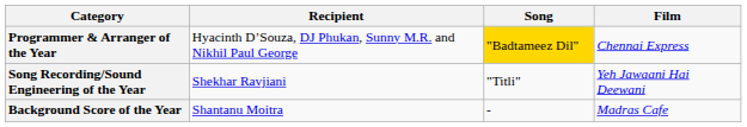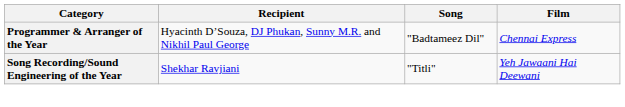 <table class="wikitable">
 <tr>
 <th scope="col" width=25%>Category</th>
 <th scope="col" width=40%>Recipient</th>
 <th scope="col" width=15%>Song</th>
 <th scope="col" width=20%>Film</th>
 </tr>
 <tr>
 <th scope="row" style="text-align: left;">Programmer & Arranger of the Year</th>
 <td>Hyacinth D’Souza, <a href='#'>DJ Phukan</a>, <a href='#'>Sunny M.R.</a> and <a href='#'>Nikhil Paul George</a></td>
-<td style="background: gold;">"Badtameez Dil"</td>
+<td>"Badtameez Dil"</td>
 <td><em><a href='#'>Chennai Express</a></em></td>
 </tr>
 <tr>
 <th scope="row" style="text-align: left;">Song Recording/Sound Engineering of the Year</th>
 <td><a href='#'>Shekhar Ravjiani</a></td>
 <td>"Titli"</td>
 <td><em><a href='#'>Yeh Jawaani Hai Deewani</a></em></td>
 </tr>
-<tr>
-<th scope="row" style="text-align: left;">Background Score of the Year</th>
-<td><a href='#'>Shantanu Moitra</a></td>
-<td>-</td>
-<td><em><a href='#'>Madras Cafe</a></em></td>
-</tr>
 </table>
